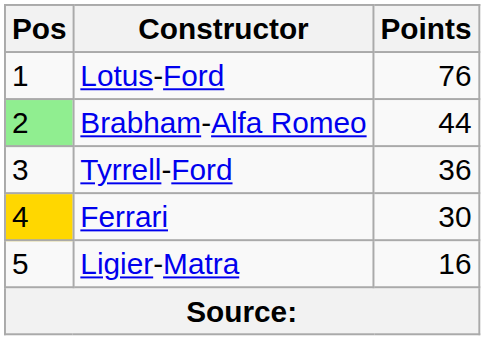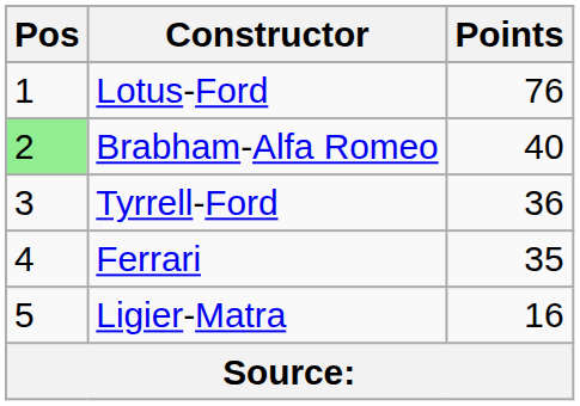 <table class="wikitable" style="font-size: 95%;">
 <tr>
 <th>Pos</th>
 <th>Constructor</th>
 <th>Points</th>
 </tr>
 <tr>
 <td>1</td>
 <td> <a href='#'>Lotus</a>-<a href='#'>Ford</a></td>
 <td align="right">76</td>
 </tr>
 <tr>
 <td style="background: lightgreen;">2</td>
 <td> <a href='#'>Brabham</a>-<a href='#'>Alfa Romeo</a></td>
-<td align="right">44</td>
+<td align="right">40</td>
 </tr>
 <tr>
 <td>3</td>
 <td> <a href='#'>Tyrrell</a>-<a href='#'>Ford</a></td>
 <td align="right">36</td>
 </tr>
 <tr>
-<td style="background: gold;">4</td>
+<td>4</td>
 <td> <a href='#'>Ferrari</a></td>
-<td align="right">30</td>
+<td align="right">35</td>
 </tr>
 <tr>
 <td>5</td>
 <td> <a href='#'>Ligier</a>-<a href='#'>Matra</a></td>
 <td align="right">16</td>
 </tr>
 <tr>
 <th colspan=4>Source: </th>
 </tr>
 </table>
